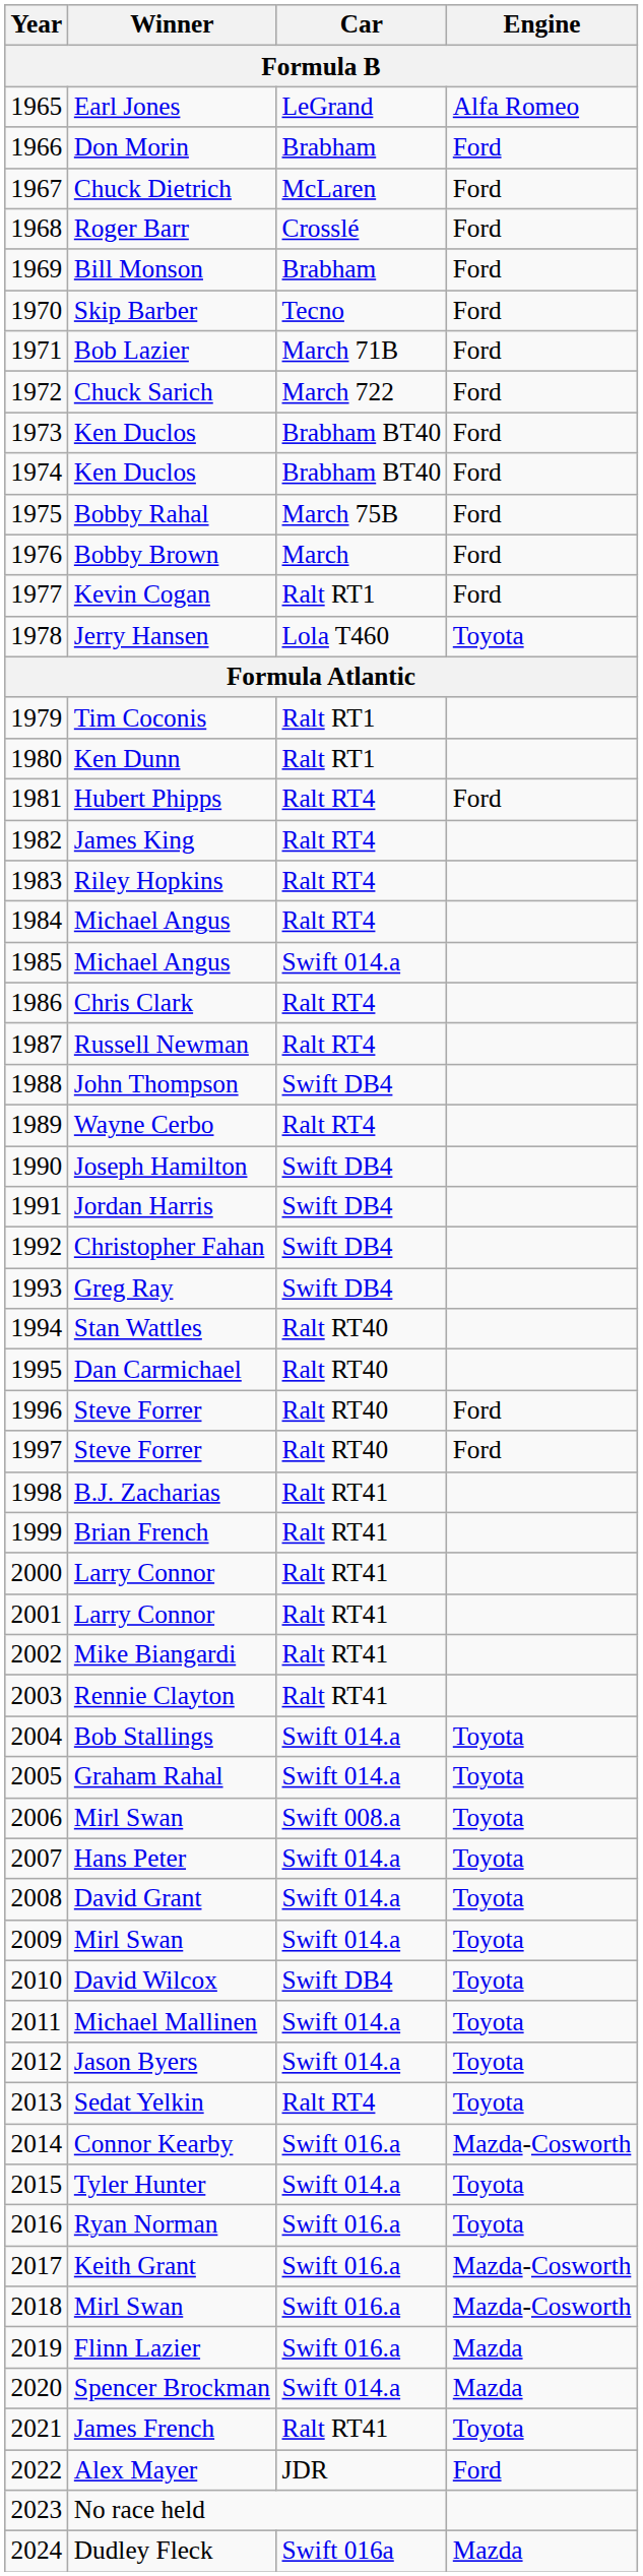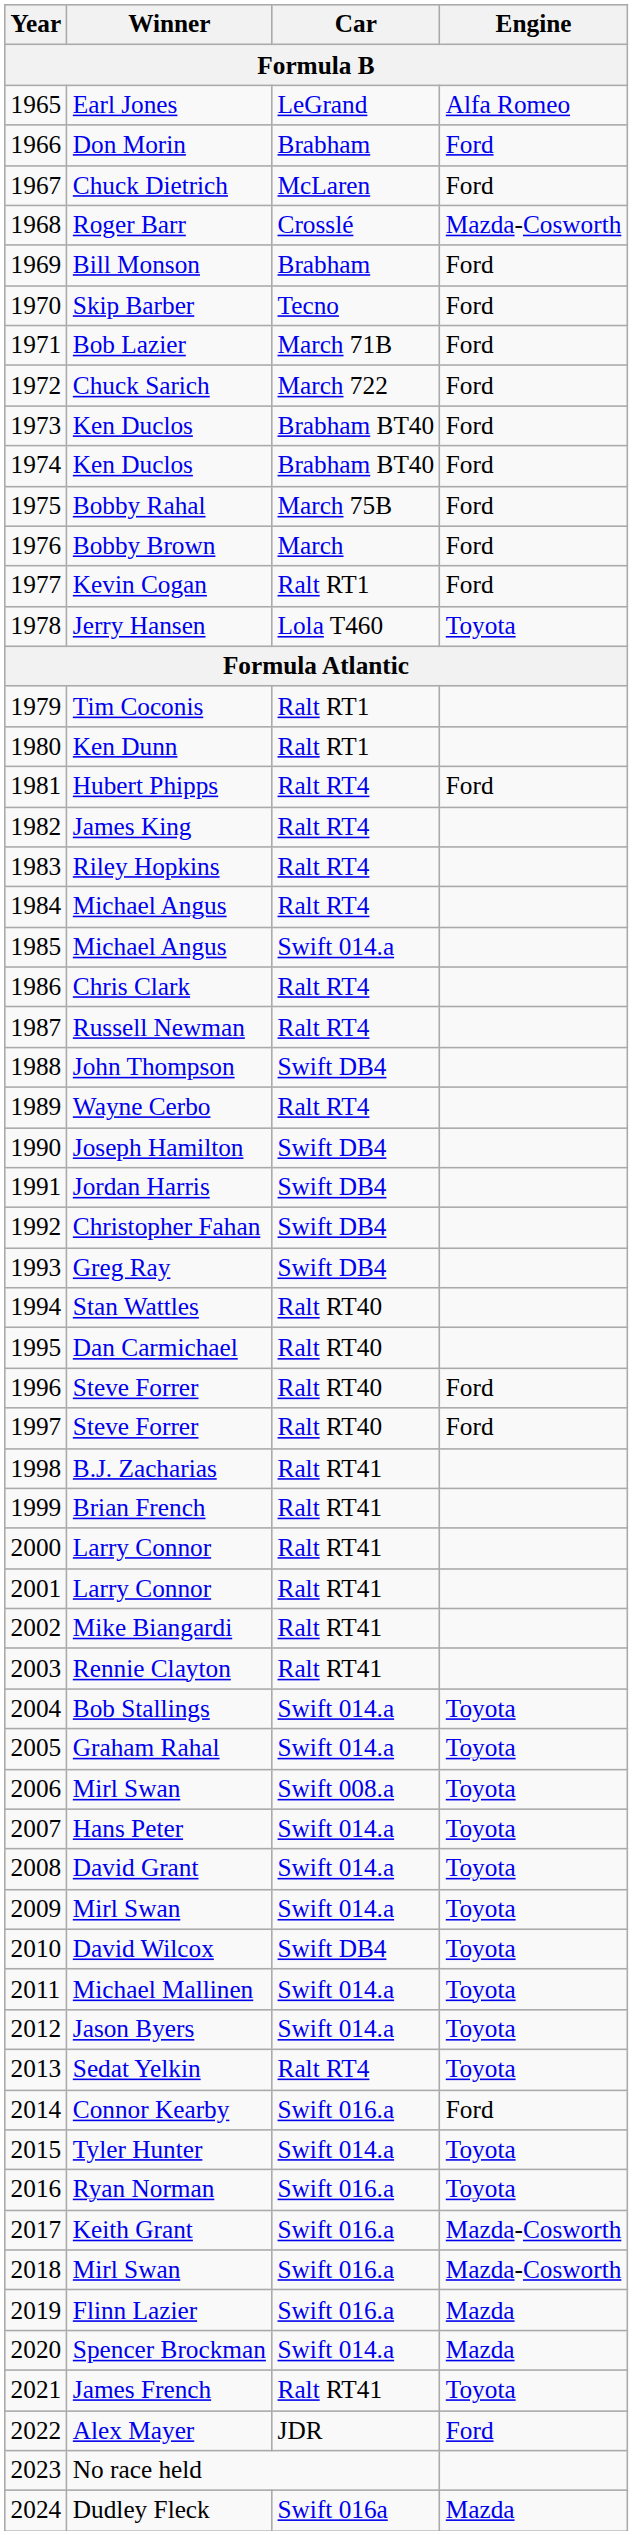 <table class="wikitable">
 <tr>
 <th>Year</th>
 <th>Winner</th>
 <th>Car</th>
 <th>Engine</th>
 </tr>
 <tr>
 <th colspan=4>Formula B</th>
 </tr>
 <tr>
 <td>1965</td>
 <td> <a href='#'>Earl Jones</a></td>
 <td><a href='#'>LeGrand</a></td>
 <td><a href='#'>Alfa Romeo</a></td>
 </tr>
 <tr>
 <td>1966</td>
 <td> <a href='#'>Don Morin</a></td>
 <td><a href='#'>Brabham</a></td>
 <td><a href='#'>Ford</a></td>
 </tr>
 <tr>
 <td>1967</td>
 <td> <a href='#'>Chuck Dietrich</a></td>
 <td><a href='#'>McLaren</a></td>
 <td>Ford</td>
 </tr>
 <tr>
 <td>1968</td>
 <td> <a href='#'>Roger Barr</a></td>
 <td><a href='#'>Crosslé</a></td>
-<td>Ford</td>
+<td><a href='#'>Mazda</a>-<a href='#'>Cosworth</a></td>
 </tr>
 <tr>
 <td>1969</td>
 <td> <a href='#'>Bill Monson</a></td>
 <td><a href='#'>Brabham</a></td>
 <td>Ford</td>
 </tr>
 <tr>
 <td>1970</td>
 <td> <a href='#'>Skip Barber</a></td>
 <td><a href='#'>Tecno</a></td>
 <td>Ford</td>
 </tr>
 <tr>
 <td>1971</td>
 <td> <a href='#'>Bob Lazier</a></td>
 <td><a href='#'>March</a> 71B</td>
 <td>Ford</td>
 </tr>
 <tr>
 <td>1972</td>
 <td> <a href='#'>Chuck Sarich</a></td>
 <td><a href='#'>March</a> 722</td>
 <td>Ford</td>
 </tr>
 <tr>
 <td>1973</td>
 <td> <a href='#'>Ken Duclos</a></td>
 <td><a href='#'>Brabham</a> BT40</td>
 <td>Ford</td>
 </tr>
 <tr>
 <td>1974</td>
 <td> <a href='#'>Ken Duclos</a></td>
 <td><a href='#'>Brabham</a> BT40</td>
 <td>Ford</td>
 </tr>
 <tr>
 <td>1975</td>
 <td> <a href='#'>Bobby Rahal</a></td>
 <td><a href='#'>March</a> 75B</td>
 <td>Ford</td>
 </tr>
 <tr>
 <td>1976</td>
 <td> <a href='#'>Bobby Brown</a></td>
 <td><a href='#'>March</a></td>
 <td>Ford</td>
 </tr>
 <tr>
 <td>1977</td>
 <td> <a href='#'>Kevin Cogan</a></td>
 <td><a href='#'>Ralt</a> RT1</td>
 <td>Ford</td>
 </tr>
 <tr>
 <td>1978</td>
 <td> <a href='#'>Jerry Hansen</a></td>
 <td><a href='#'>Lola</a> T460</td>
 <td><a href='#'>Toyota</a></td>
 </tr>
 <tr>
 <th colspan=4>Formula Atlantic</th>
 </tr>
 <tr>
 <td>1979</td>
 <td> <a href='#'>Tim Coconis</a></td>
 <td><a href='#'>Ralt</a> RT1</td>
 <td></td>
 </tr>
 <tr>
 <td>1980</td>
 <td> <a href='#'>Ken Dunn</a></td>
 <td><a href='#'>Ralt</a> RT1</td>
 <td></td>
 </tr>
 <tr>
 <td>1981</td>
 <td> <a href='#'>Hubert Phipps</a></td>
 <td><a href='#'>Ralt RT4</a></td>
 <td>Ford</td>
 </tr>
 <tr>
 <td>1982</td>
 <td> <a href='#'>James King</a></td>
 <td><a href='#'>Ralt RT4</a></td>
 <td></td>
 </tr>
 <tr>
 <td>1983</td>
 <td> <a href='#'>Riley Hopkins</a></td>
 <td><a href='#'>Ralt RT4</a></td>
 <td></td>
 </tr>
 <tr>
 <td>1984</td>
 <td> <a href='#'>Michael Angus</a></td>
 <td><a href='#'>Ralt RT4</a></td>
 <td></td>
 </tr>
 <tr>
 <td>1985</td>
 <td> <a href='#'>Michael Angus</a></td>
 <td><a href='#'>Swift 014.a</a></td>
 <td></td>
 </tr>
 <tr>
 <td>1986</td>
 <td> <a href='#'>Chris Clark</a></td>
 <td><a href='#'>Ralt RT4</a></td>
 <td></td>
 </tr>
 <tr>
 <td>1987</td>
 <td> <a href='#'>Russell Newman</a></td>
 <td><a href='#'>Ralt RT4</a></td>
 <td></td>
 </tr>
 <tr>
 <td>1988</td>
 <td> <a href='#'>John Thompson</a></td>
 <td><a href='#'>Swift DB4</a></td>
 <td></td>
 </tr>
 <tr>
 <td>1989</td>
 <td> <a href='#'>Wayne Cerbo</a></td>
 <td><a href='#'>Ralt RT4</a></td>
 <td></td>
 </tr>
 <tr>
 <td>1990</td>
 <td> <a href='#'>Joseph Hamilton</a></td>
 <td><a href='#'>Swift DB4</a></td>
 <td></td>
 </tr>
 <tr>
 <td>1991</td>
 <td> <a href='#'>Jordan Harris</a></td>
 <td><a href='#'>Swift DB4</a></td>
 <td></td>
 </tr>
 <tr>
 <td>1992</td>
 <td> <a href='#'>Christopher Fahan</a></td>
 <td><a href='#'>Swift DB4</a></td>
 <td></td>
 </tr>
 <tr>
 <td>1993</td>
 <td> <a href='#'>Greg Ray</a></td>
 <td><a href='#'>Swift DB4</a></td>
 <td></td>
 </tr>
 <tr>
 <td>1994</td>
 <td> <a href='#'>Stan Wattles</a></td>
 <td><a href='#'>Ralt</a> RT40</td>
 <td></td>
 </tr>
 <tr>
 <td>1995</td>
 <td> <a href='#'>Dan Carmichael</a></td>
 <td><a href='#'>Ralt</a> RT40</td>
 <td></td>
 </tr>
 <tr>
 <td>1996</td>
 <td> <a href='#'>Steve Forrer</a></td>
 <td><a href='#'>Ralt</a> RT40</td>
 <td>Ford</td>
 </tr>
 <tr>
 <td>1997</td>
 <td> <a href='#'>Steve Forrer</a></td>
 <td><a href='#'>Ralt</a> RT40</td>
 <td>Ford</td>
 </tr>
 <tr>
 <td>1998</td>
 <td> <a href='#'>B.J. Zacharias</a></td>
 <td><a href='#'>Ralt</a> RT41</td>
 <td></td>
 </tr>
 <tr>
 <td>1999</td>
 <td> <a href='#'>Brian French</a></td>
 <td><a href='#'>Ralt</a> RT41</td>
 <td></td>
 </tr>
 <tr>
 <td>2000</td>
 <td> <a href='#'>Larry Connor</a></td>
 <td><a href='#'>Ralt</a> RT41</td>
 <td></td>
 </tr>
 <tr>
 <td>2001</td>
 <td> <a href='#'>Larry Connor</a></td>
 <td><a href='#'>Ralt</a> RT41</td>
 <td></td>
 </tr>
 <tr>
 <td>2002</td>
 <td> <a href='#'>Mike Biangardi</a></td>
 <td><a href='#'>Ralt</a> RT41</td>
 <td></td>
 </tr>
 <tr>
 <td>2003</td>
 <td> <a href='#'>Rennie Clayton</a></td>
 <td><a href='#'>Ralt</a> RT41</td>
 <td></td>
 </tr>
 <tr>
 <td>2004</td>
 <td> <a href='#'>Bob Stallings</a></td>
 <td><a href='#'>Swift 014.a</a></td>
 <td><a href='#'>Toyota</a></td>
 </tr>
 <tr>
 <td>2005</td>
 <td> <a href='#'>Graham Rahal</a></td>
 <td><a href='#'>Swift 014.a</a></td>
 <td><a href='#'>Toyota</a></td>
 </tr>
 <tr>
 <td>2006</td>
 <td> <a href='#'>Mirl Swan</a></td>
 <td><a href='#'>Swift 008.a</a></td>
 <td><a href='#'>Toyota</a></td>
 </tr>
 <tr>
 <td>2007</td>
 <td> <a href='#'>Hans Peter</a></td>
 <td><a href='#'>Swift 014.a</a></td>
 <td><a href='#'>Toyota</a></td>
 </tr>
 <tr>
 <td>2008</td>
 <td> <a href='#'>David Grant</a></td>
 <td><a href='#'>Swift 014.a</a></td>
 <td><a href='#'>Toyota</a></td>
 </tr>
 <tr>
 <td>2009</td>
 <td> <a href='#'>Mirl Swan</a></td>
 <td><a href='#'>Swift 014.a</a></td>
 <td><a href='#'>Toyota</a></td>
 </tr>
 <tr>
 <td>2010</td>
 <td> <a href='#'>David Wilcox</a></td>
 <td><a href='#'>Swift DB4</a></td>
 <td><a href='#'>Toyota</a></td>
 </tr>
 <tr>
 <td>2011</td>
 <td> <a href='#'>Michael Mallinen</a></td>
 <td><a href='#'>Swift 014.a</a></td>
 <td><a href='#'>Toyota</a></td>
 </tr>
 <tr>
 <td>2012</td>
 <td> <a href='#'>Jason Byers</a></td>
 <td><a href='#'>Swift 014.a</a></td>
 <td><a href='#'>Toyota</a></td>
 </tr>
 <tr>
 <td>2013</td>
 <td> <a href='#'>Sedat Yelkin</a></td>
 <td><a href='#'>Ralt RT4</a></td>
 <td><a href='#'>Toyota</a></td>
 </tr>
 <tr>
 <td>2014</td>
 <td> <a href='#'>Connor Kearby</a></td>
 <td><a href='#'>Swift 016.a</a></td>
-<td><a href='#'>Mazda</a>-<a href='#'>Cosworth</a></td>
+<td>Ford</td>
 </tr>
 <tr>
 <td>2015</td>
 <td> <a href='#'>Tyler Hunter</a></td>
 <td><a href='#'>Swift 014.a</a></td>
 <td><a href='#'>Toyota</a></td>
 </tr>
 <tr>
 <td>2016</td>
 <td> <a href='#'>Ryan Norman</a></td>
 <td><a href='#'>Swift 016.a</a></td>
 <td><a href='#'>Toyota</a></td>
 </tr>
 <tr>
 <td>2017</td>
 <td> <a href='#'>Keith Grant</a></td>
 <td><a href='#'>Swift 016.a</a></td>
 <td><a href='#'>Mazda</a>-<a href='#'>Cosworth</a></td>
 </tr>
 <tr>
 <td>2018</td>
 <td> <a href='#'>Mirl Swan</a></td>
 <td><a href='#'>Swift 016.a</a></td>
 <td><a href='#'>Mazda</a>-<a href='#'>Cosworth</a></td>
 </tr>
 <tr>
 <td>2019</td>
 <td> <a href='#'>Flinn Lazier</a></td>
 <td><a href='#'>Swift 016.a</a></td>
 <td><a href='#'>Mazda</a></td>
 </tr>
 <tr>
 <td>2020</td>
 <td> <a href='#'>Spencer Brockman</a></td>
 <td><a href='#'>Swift 014.a</a></td>
 <td><a href='#'>Mazda</a></td>
 </tr>
 <tr>
 <td>2021</td>
 <td> <a href='#'>James French</a></td>
 <td><a href='#'>Ralt</a> RT41</td>
 <td><a href='#'>Toyota</a></td>
 </tr>
 <tr>
 <td>2022</td>
 <td> <a href='#'>Alex Mayer</a></td>
 <td>JDR</td>
 <td><a href='#'>Ford</a></td>
 </tr>
 <tr>
 <td>2023</td>
 <td colspan=2>No race held</td>
 <td></td>
 </tr>
 <tr>
 <td>2024</td>
 <td> Dudley Fleck</td>
 <td><a href='#'>Swift 016a</a></td>
 <td><a href='#'>Mazda</a></td>
 </tr>
 </table>
